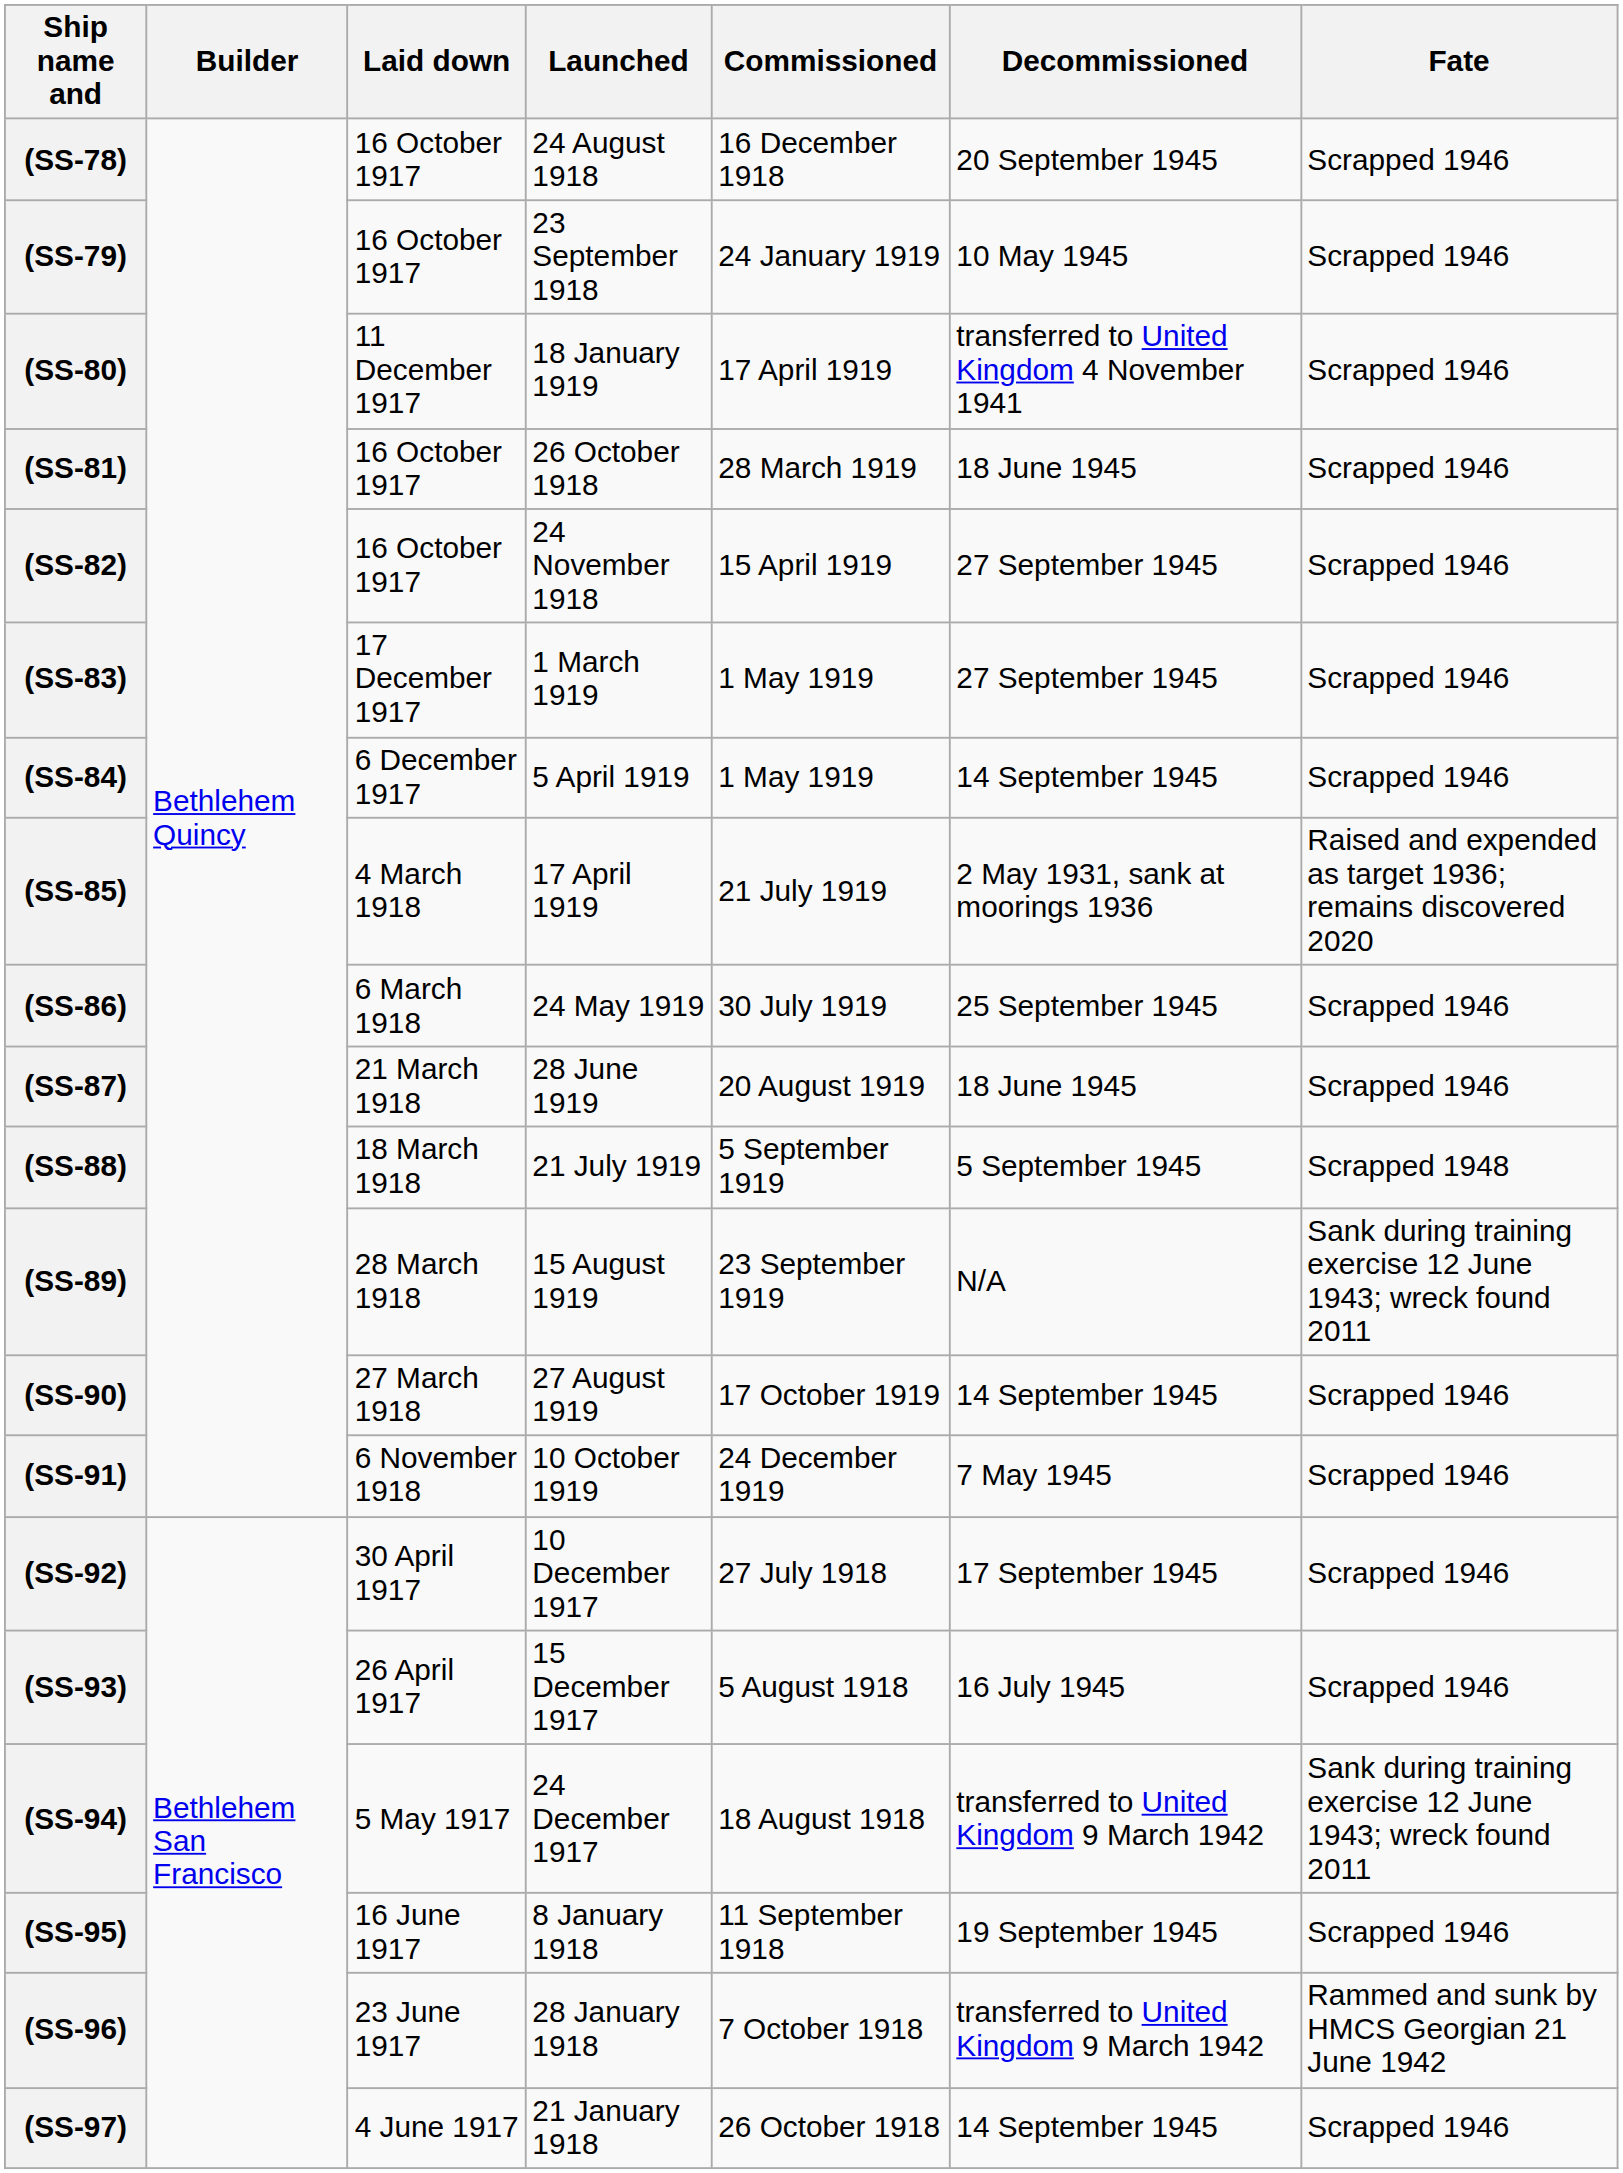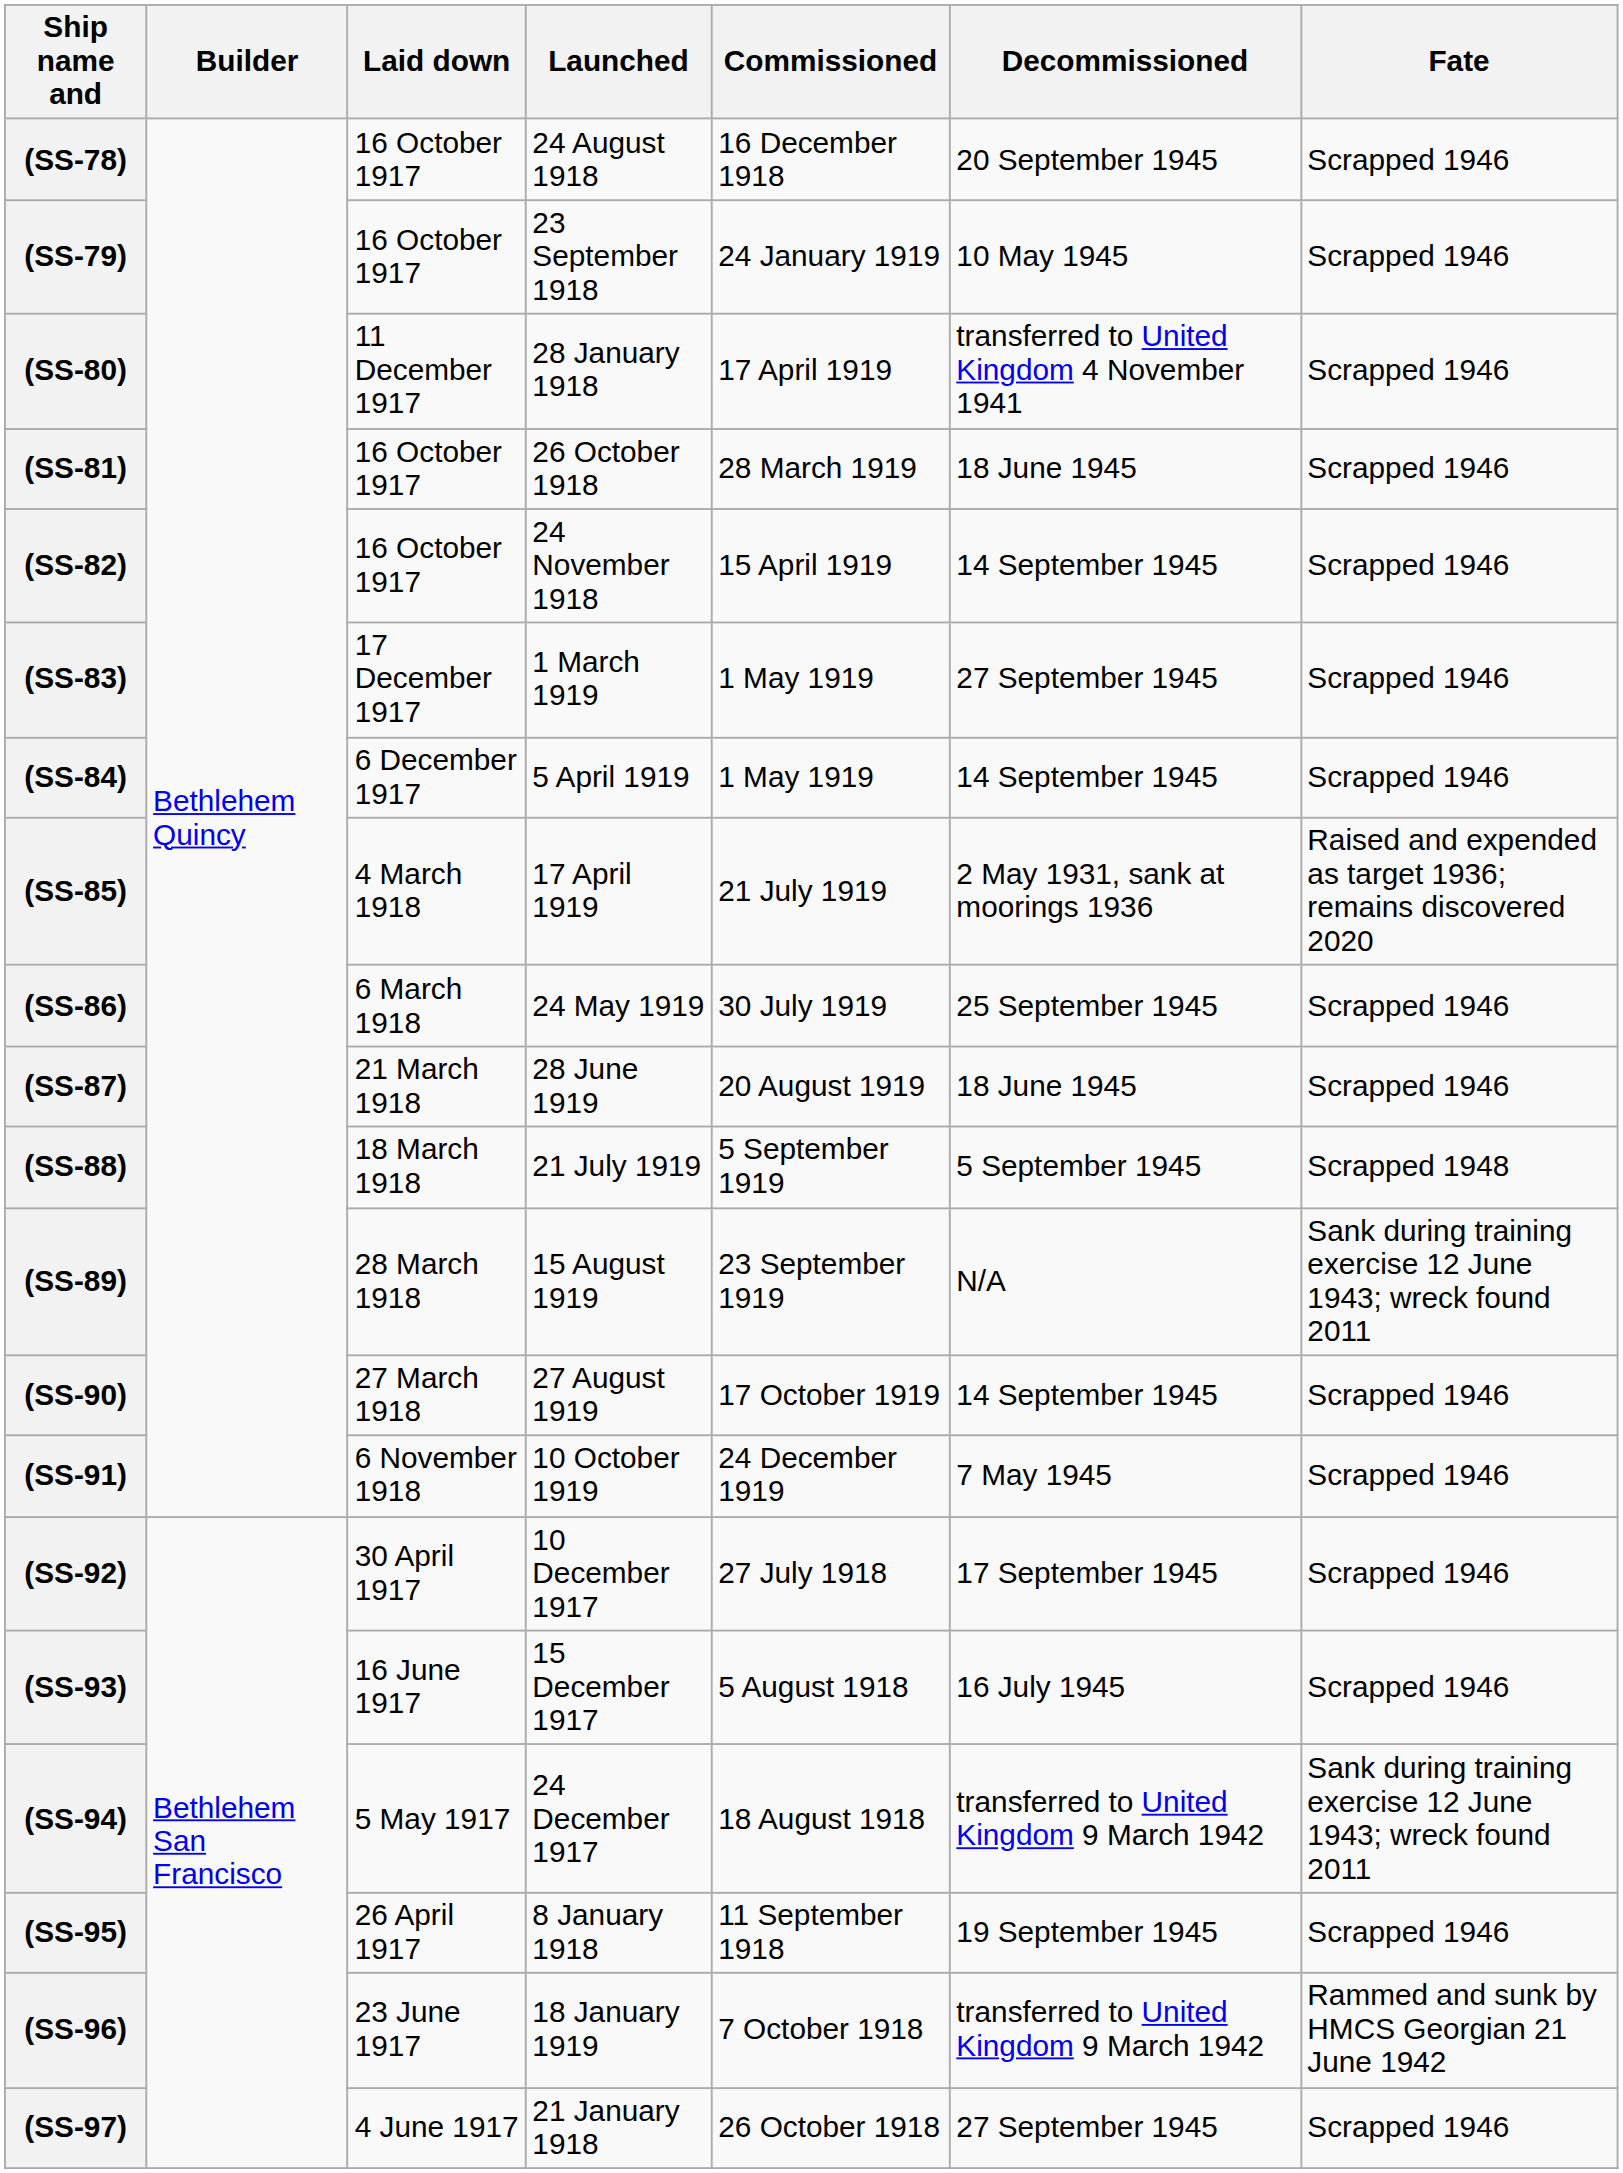 <table class="sortable wikitable plainrowheaders">
 <tr>
 <th scope="col">Ship name and </th>
 <th scope="col">Builder</th>
 <th scope="col">Laid down</th>
 <th scope="col">Launched</th>
 <th scope="col">Commissioned</th>
 <th scope="col">Decommissioned</th>
 <th scope="col">Fate</th>
 </tr>
 <tr>
 <th scope="row"> (SS-78)</th>
 <td rowspan=14><a href='#'>Bethlehem Quincy</a></td>
 <td>16 October 1917</td>
 <td>24 August 1918</td>
 <td>16 December 1918</td>
 <td>20 September 1945</td>
 <td>Scrapped 1946</td>
 </tr>
 <tr>
 <th scope="row"> (SS-79)</th>
 <td>16 October 1917</td>
 <td>23 September 1918</td>
 <td>24 January 1919</td>
 <td>10 May 1945</td>
 <td>Scrapped 1946</td>
 </tr>
 <tr>
 <th scope="row"> (SS-80)</th>
 <td>11 December 1917</td>
-<td>18 January 1919</td>
+<td>28 January 1918</td>
 <td>17 April 1919</td>
 <td>transferred to <a href='#'>United Kingdom</a> 4 November 1941</td>
 <td>Scrapped 1946</td>
 </tr>
 <tr>
 <th scope="row"> (SS-81)</th>
 <td>16 October 1917</td>
 <td>26 October 1918</td>
 <td>28 March 1919</td>
 <td>18 June 1945</td>
 <td>Scrapped 1946</td>
 </tr>
 <tr>
 <th scope="row"> (SS-82)</th>
 <td>16 October 1917</td>
 <td>24 November 1918</td>
 <td>15 April 1919</td>
-<td>27 September 1945</td>
+<td>14 September 1945</td>
 <td>Scrapped 1946</td>
 </tr>
 <tr>
 <th scope="row"> (SS-83)</th>
 <td>17 December 1917</td>
 <td>1 March 1919</td>
 <td>1 May 1919</td>
 <td>27 September 1945</td>
 <td>Scrapped 1946</td>
 </tr>
 <tr>
 <th scope="row"> (SS-84)</th>
 <td>6 December 1917</td>
 <td>5 April 1919</td>
 <td>1 May 1919</td>
 <td>14 September 1945</td>
 <td>Scrapped 1946</td>
 </tr>
 <tr>
 <th scope="row"> (SS-85)</th>
 <td>4 March 1918</td>
 <td>17 April 1919</td>
 <td>21 July 1919</td>
 <td>2 May 1931, sank at moorings 1936</td>
 <td>Raised and expended as target 1936; remains discovered 2020</td>
 </tr>
 <tr>
 <th scope="row"> (SS-86)</th>
 <td>6 March 1918</td>
 <td>24 May 1919</td>
 <td>30 July 1919</td>
 <td>25 September 1945</td>
 <td>Scrapped 1946</td>
 </tr>
 <tr>
 <th scope="row"> (SS-87)</th>
 <td>21 March 1918</td>
 <td>28 June 1919</td>
 <td>20 August 1919</td>
 <td>18 June 1945</td>
 <td>Scrapped 1946</td>
 </tr>
 <tr>
 <th scope="row"> (SS-88)</th>
 <td>18 March 1918</td>
 <td>21 July 1919</td>
 <td>5 September 1919</td>
 <td>5 September 1945</td>
 <td>Scrapped 1948</td>
 </tr>
 <tr>
 <th scope="row"> (SS-89)</th>
 <td>28 March 1918</td>
 <td>15 August 1919</td>
 <td>23 September 1919</td>
 <td>N/A</td>
 <td>Sank during training exercise 12 June 1943; wreck found 2011</td>
 </tr>
 <tr>
 <th scope="row"> (SS-90)</th>
 <td>27 March 1918</td>
 <td>27 August 1919</td>
 <td>17 October 1919</td>
 <td>14 September 1945</td>
 <td>Scrapped 1946</td>
 </tr>
 <tr>
 <th scope="row"> (SS-91)</th>
 <td>6 November 1918</td>
 <td>10 October 1919</td>
 <td>24 December 1919</td>
 <td>7 May 1945</td>
 <td>Scrapped 1946</td>
 </tr>
 <tr>
 <th scope="row"> (SS-92)</th>
 <td rowspan=6><a href='#'>Bethlehem San Francisco</a></td>
 <td>30 April 1917</td>
 <td>10 December 1917</td>
 <td>27 July 1918</td>
 <td>17 September 1945</td>
 <td>Scrapped 1946</td>
 </tr>
 <tr>
 <th scope="row"> (SS-93)</th>
-<td>26 April 1917</td>
+<td>16 June 1917</td>
 <td>15 December 1917</td>
 <td>5 August 1918</td>
 <td>16 July 1945</td>
 <td>Scrapped 1946</td>
 </tr>
 <tr>
 <th scope="row"> (SS-94)</th>
 <td>5 May 1917</td>
 <td>24 December 1917</td>
 <td>18 August 1918</td>
 <td>transferred to <a href='#'>United Kingdom</a> 9 March 1942</td>
 <td>Sank during training exercise 12 June 1943; wreck found 2011</td>
 </tr>
 <tr>
 <th scope="row"> (SS-95)</th>
-<td>16 June 1917</td>
+<td>26 April 1917</td>
 <td>8 January 1918</td>
 <td>11 September 1918</td>
 <td>19 September 1945</td>
 <td>Scrapped 1946</td>
 </tr>
 <tr>
 <th scope="row"> (SS-96)</th>
 <td>23 June 1917</td>
-<td>28 January 1918</td>
+<td>18 January 1919</td>
 <td>7 October 1918</td>
 <td>transferred to <a href='#'>United Kingdom</a> 9 March 1942</td>
 <td>Rammed and sunk by HMCS Georgian 21 June 1942</td>
 </tr>
 <tr>
 <th scope="row" style="white-space: nowrap;"> (SS-97)</th>
 <td>4 June 1917</td>
 <td>21 January 1918</td>
 <td>26 October 1918</td>
-<td>14 September 1945</td>
+<td>27 September 1945</td>
 <td>Scrapped 1946</td>
 </tr>
 </table>
